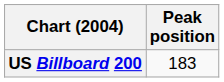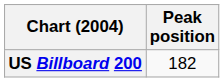 <table class="wikitable plainrowheaders">
 <tr>
 <th>Chart (2004)</th>
 <th align="center">Peak<br> position</th>
 </tr>
 <tr>
 <th scope="row">US <em><a href='#'>Billboard</a></em> <a href='#'>200</a></th>
-<td align="center">183</td>
+<td align="center">182</td>
 </tr>
 </table>
